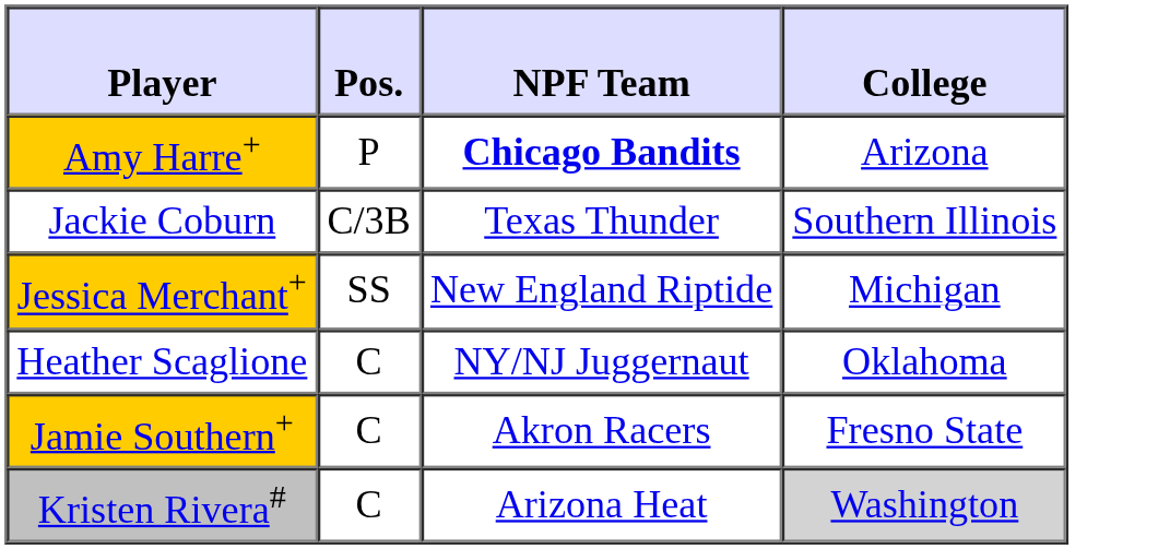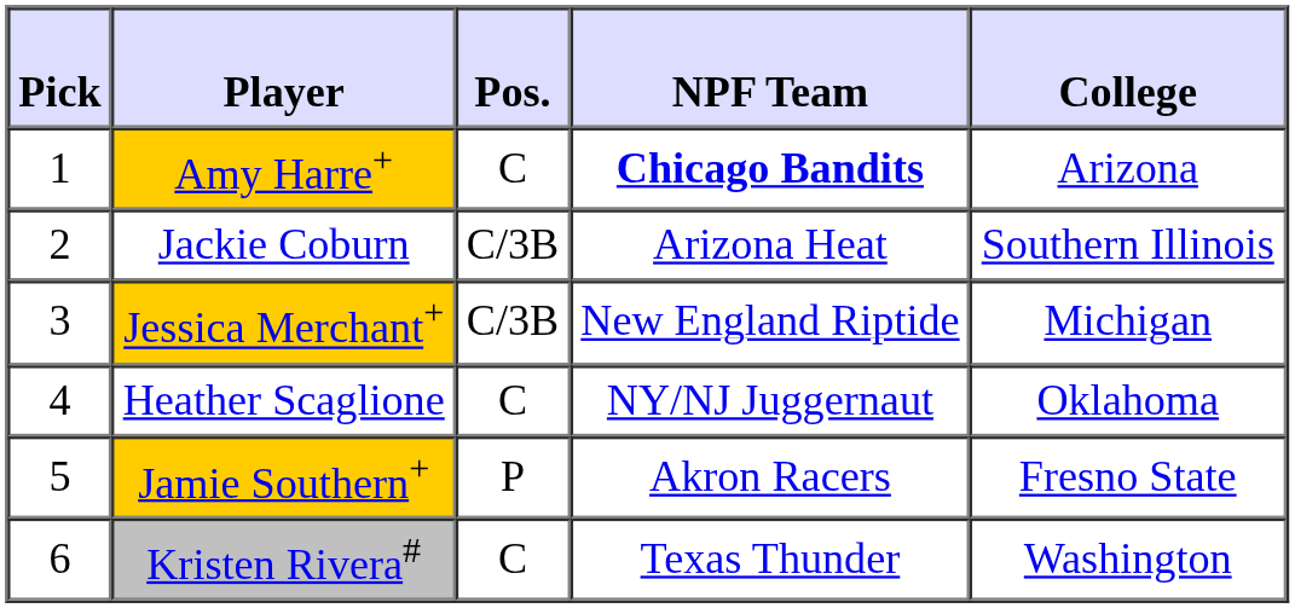 <table style="text-align: center" border="1" cellpadding="3" cellspacing="0">
 <tr>
+<th style="background:#ddf;"><br>Pick</th>
 <th style="background:#ddf;"><br>Player</th>
 <th style="background:#ddf;"><br>Pos.</th>
 <th style="background:#ddf;"><br>NPF Team</th>
 <th style="background:#ddf;"><br>College</th>
 </tr>
 <tr>
+<td>1</td>
 <td style="background:#FFCC00;"><a href='#'>Amy Harre</a><sup>+</sup></td>
-<td>P</td>
+<td>C</td>
 <td><strong><a href='#'>Chicago Bandits</a></strong></td>
 <td><a href='#'>Arizona</a></td>
 </tr>
 <tr>
+<td>2</td>
 <td><a href='#'>Jackie Coburn</a></td>
 <td>C/3B</td>
-<td><a href='#'>Texas Thunder</a></td>
+<td><a href='#'>Arizona Heat</a></td>
 <td><a href='#'>Southern Illinois</a></td>
 </tr>
 <tr>
+<td>3</td>
 <td style="background:#FFCC00;"><a href='#'>Jessica Merchant</a><sup>+</sup></td>
-<td>SS</td>
+<td>C/3B</td>
 <td><a href='#'>New England Riptide</a></td>
 <td><a href='#'>Michigan</a></td>
 </tr>
 <tr>
+<td>4</td>
 <td><a href='#'>Heather Scaglione</a></td>
 <td>C</td>
 <td><a href='#'>NY/NJ Juggernaut</a></td>
 <td><a href='#'>Oklahoma</a></td>
 </tr>
 <tr>
+<td>5</td>
 <td style="background:#FFCC00;"><a href='#'>Jamie Southern</a><sup>+</sup></td>
-<td>C</td>
+<td>P</td>
 <td><a href='#'>Akron Racers</a></td>
 <td><a href='#'>Fresno State</a></td>
 </tr>
 <tr>
+<td>6</td>
 <td style="background:#C0C0C0;"><a href='#'>Kristen Rivera</a><sup>#</sup></td>
 <td>C</td>
-<td><a href='#'>Arizona Heat</a></td>
-<td style="background: lightgrey;"><a href='#'>Washington</a></td>
+<td><a href='#'>Texas Thunder</a></td>
+<td><a href='#'>Washington</a></td>
 </tr>
 </table>
